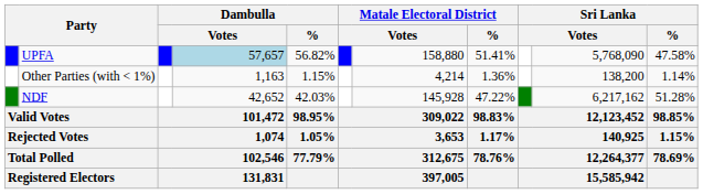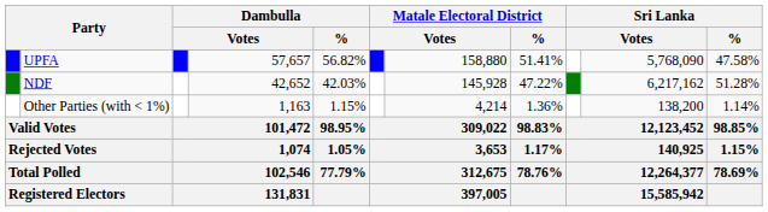 <table class="wikitable">
 <tr>
 <th colspan="2" width="144px"rowspan="2">Party</th>
 <th colspan="3" width="216px">Dambulla</th>
 <th colspan="3" width="216px"><a href='#'>Matale Electoral District</a></th>
 <th colspan="3" width="216px">Sri Lanka</th>
 </tr>
 <tr>
 <th colspan="2" width="144px">Votes</th>
 <th>%</th>
 <th colspan="2" width="144px">Votes</th>
 <th>%</th>
 <th colspan="2" width="144px">Votes</th>
 <th>%</th>
 </tr>
 <tr>
 <td style="background-color:blue;" width="10px"></td>
 <td style="text-align:left;"><a href='#'>UPFA</a></td>
 <td style="background-color:blue;" width="10px"></td>
-<td style="background: lightblue; text-align:right;">57,657</td>
+<td style="text-align:right;">57,657</td>
 <td style="text-align:right;">56.82%</td>
 <td style="background-color:blue;" width="10px"></td>
 <td style="text-align:right;">158,880</td>
 <td style="text-align:right;">51.41%</td>
 <td style="background-color:white;" width="10px"></td>
 <td style="text-align:right;">5,768,090</td>
 <td style="text-align:right;">47.58%</td>
+</tr>
+<tr>
+<td style="background-color:green;" width="10px"></td>
+<td style="text-align:left;"><a href='#'>NDF</a></td>
+<td style="background-color:white;" width="10px"></td>
+<td style="text-align:right;">42,652</td>
+<td style="text-align:right;">42.03%</td>
+<td style="background-color:white;" width="10px"></td>
+<td style="text-align:right;">145,928</td>
+<td style="text-align:right;">47.22%</td>
+<td style="background-color:green;" width="10px"></td>
+<td style="text-align:right;">6,217,162</td>
+<td style="text-align:right;">51.28%</td>
 </tr>
 <tr>
 <td style="background-color:white;" width="10px"></td>
 <td style="text-align:left;">Other Parties (with < 1%)</td>
 <td style="background-color:white;" width="10px"></td>
 <td style="text-align:right;">1,163</td>
 <td style="text-align:right;">1.15%</td>
 <td style="background-color:white;" width="10px"></td>
 <td style="text-align:right;">4,214</td>
 <td style="text-align:right;">1.36%</td>
 <td style="background-color:white;" width="10px"></td>
 <td style="text-align:right;">138,200</td>
 <td style="text-align:right;">1.14%</td>
-</tr>
-<tr>
-<td style="background-color:green;" width="10px"></td>
-<td style="text-align:left;"><a href='#'>NDF</a></td>
-<td style="background-color:white;" width="10px"></td>
-<td style="text-align:right;">42,652</td>
-<td style="text-align:right;">42.03%</td>
-<td style="background-color:white;" width="10px"></td>
-<td style="text-align:right;">145,928</td>
-<td style="text-align:right;">47.22%</td>
-<td style="background-color:green;" width="10px"></td>
-<td style="text-align:right;">6,217,162</td>
-<td style="text-align:right;">51.28%</td>
 </tr>
 <tr>
 <th colspan="2" width="144px"style="text-align:left;">Valid Votes</th>
 <th style="text-align:right;"colspan="2" width="144px">101,472</th>
 <th style="text-align:right;">98.95%</th>
 <th style="text-align:right;"colspan="2" width="144px">309,022</th>
 <th style="text-align:right;">98.83%</th>
 <th style="text-align:right;"colspan="2" width="144px">12,123,452</th>
 <th style="text-align:right;">98.85%</th>
 </tr>
 <tr>
 <th colspan="2" width="144px"style="text-align:left;">Rejected Votes</th>
 <th style="text-align:right;"colspan="2" width="144px">1,074</th>
 <th style="text-align:right;">1.05%</th>
 <th style="text-align:right;"colspan="2" width="144px">3,653</th>
 <th style="text-align:right;">1.17%</th>
 <th style="text-align:right;"colspan="2" width="144px">140,925</th>
 <th style="text-align:right;">1.15%</th>
 </tr>
 <tr>
 <th colspan="2" width="144px"style="text-align:left;">Total Polled</th>
 <th style="text-align:right;"colspan="2" width="144px">102,546</th>
 <th style="text-align:right;">77.79%</th>
 <th style="text-align:right;"colspan="2" width="144px">312,675</th>
 <th style="text-align:right;">78.76%</th>
 <th style="text-align:right;"colspan="2" width="144px">12,264,377</th>
 <th style="text-align:right;">78.69%</th>
 </tr>
 <tr>
 <th colspan="2" width="144px"style="text-align:left;">Registered Electors</th>
 <th style="text-align:right;"colspan="2" width="144px">131,831</th>
 <th></th>
 <th style="text-align:right;"colspan="2" width="144px">397,005</th>
 <th></th>
 <th style="text-align:right;"colspan="2" width="144px">15,585,942</th>
 <th></th>
 </tr>
 </table>
